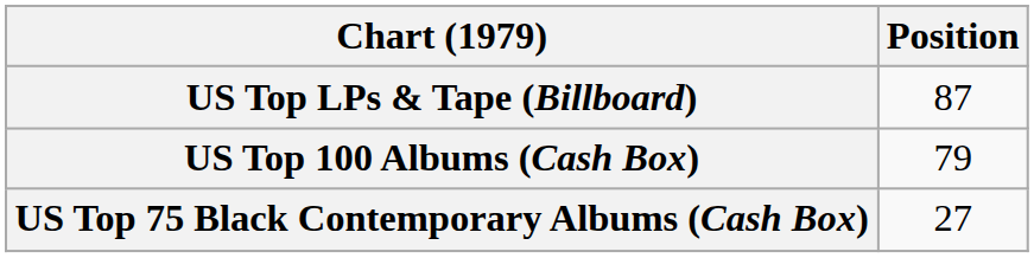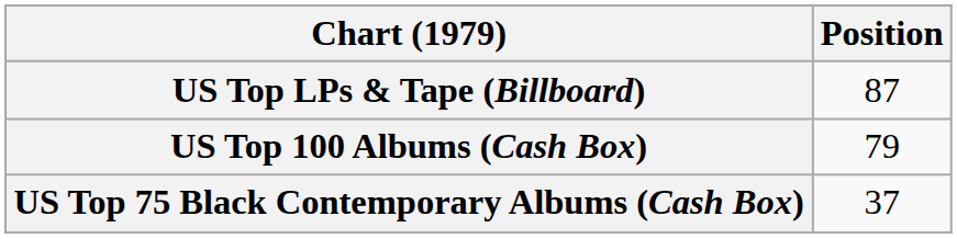 <table class="wikitable sortable plainrowheaders" style="text-align:center">
 <tr>
 <th scope="col">Chart (1979)</th>
 <th scope="col">Position</th>
 </tr>
 <tr>
 <th scope="row">US Top LPs & Tape (<em>Billboard</em>)</th>
 <td>87</td>
 </tr>
 <tr>
 <th scope="row">US Top 100 Albums (<em>Cash Box</em>)</th>
 <td>79</td>
 </tr>
 <tr>
 <th scope="row">US Top 75 Black Contemporary Albums (<em>Cash Box</em>)</th>
-<td>27</td>
+<td>37</td>
 </tr>
 </table>
